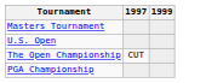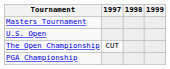 <table class="wikitable" style="font-size:95%;text-align:center;">
 <tr>
 <th>Tournament</th>
 <th>1997</th>
+<th>1998</th>
 <th>1999</th>
 </tr>
 <tr>
 <td align=left><a href='#'>Masters Tournament</a></td>
+<td style="background:#eeeeee;"></td>
 <td style="background:#eeeeee;"></td>
 <td style="background:#eeeeee;"></td>
 </tr>
 <tr>
 <td align=left><a href='#'>U.S. Open</a></td>
 <td style="background:#eeeeee;"></td>
 <td style="background:#eeeeee;"></td>
+<td style="background:#eeeeee;"></td>
 </tr>
 <tr>
 <td align=left><a href='#'>The Open Championship</a></td>
 <td>CUT</td>
+<td style="background:#eeeeee;"></td>
 <td style="background:#eeeeee;"></td>
 </tr>
 <tr>
 <td align=left><a href='#'>PGA Championship</a></td>
 <td style="background:#eeeeee;"></td>
 <td style="background:#eeeeee;"></td>
+<td style="background:#eeeeee;"></td>
 </tr>
 </table>
